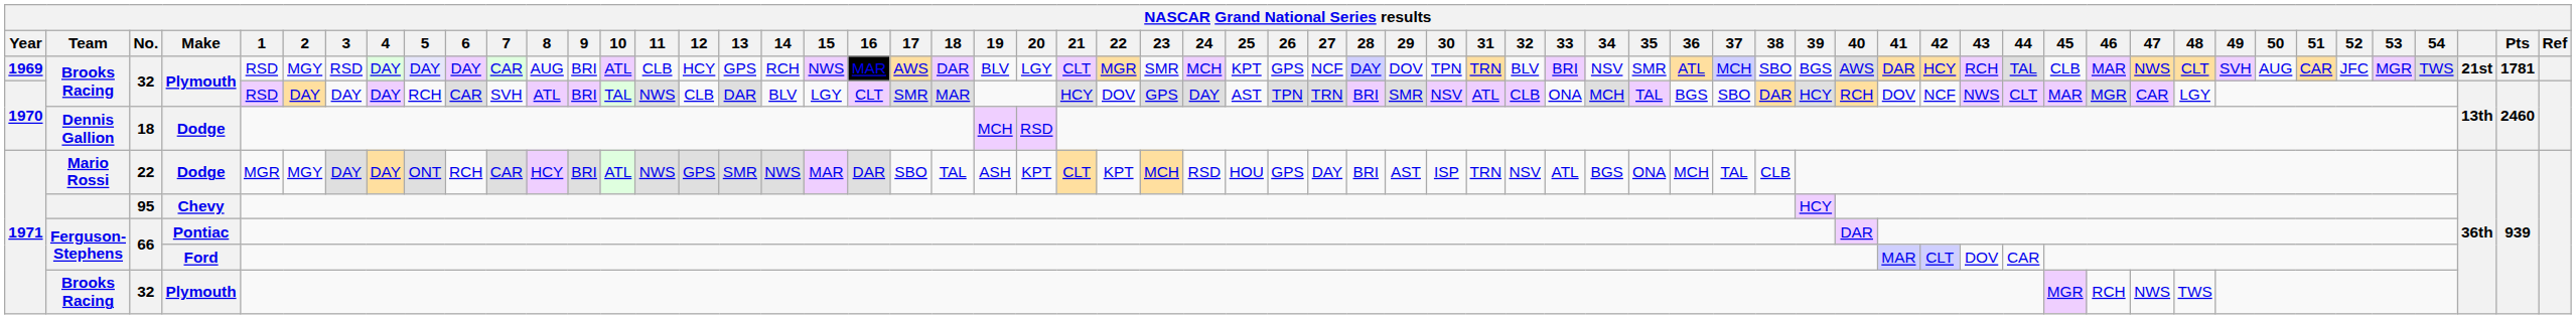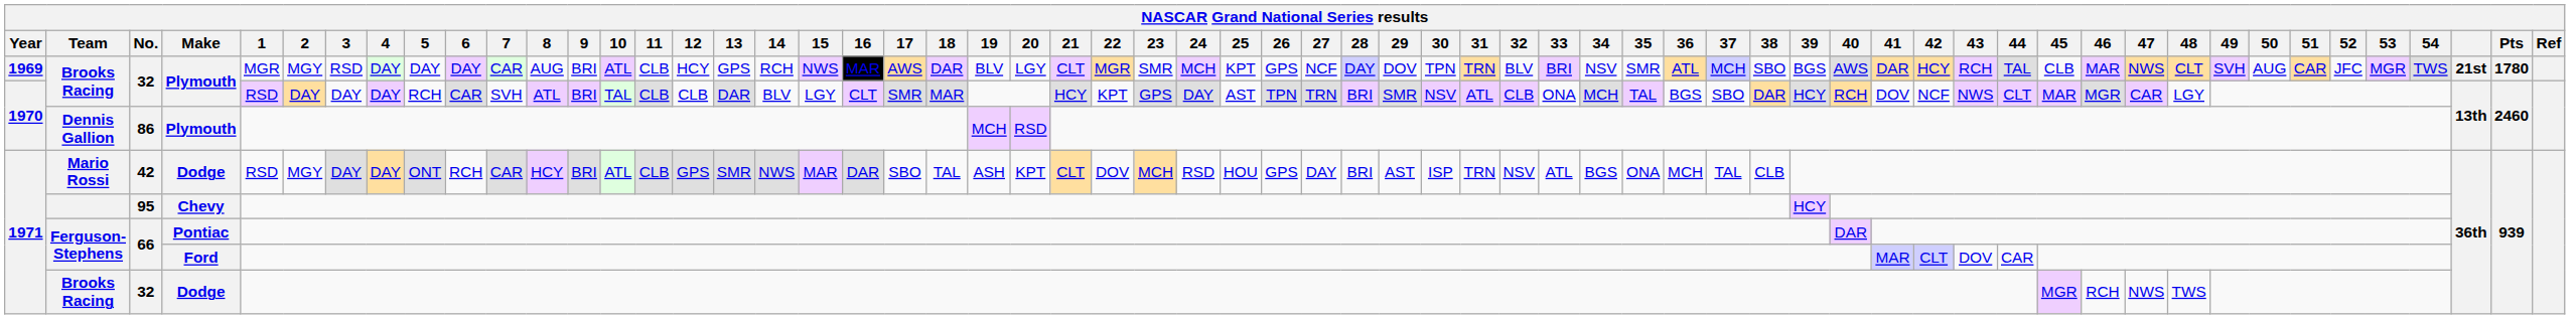 <table class="wikitable" style="text-align:center; font-size:75%">
 <tr>
 <th colspan="68"><a href='#'>NASCAR</a> <a href='#'>Grand National Series</a> results</th>
 </tr>
 <tr>
 <th>Year</th>
 <th>Team</th>
 <th>No.</th>
 <th>Make</th>
 <th>1</th>
 <th>2</th>
 <th>3</th>
 <th>4</th>
 <th>5</th>
 <th>6</th>
 <th>7</th>
 <th>8</th>
 <th>9</th>
 <th>10</th>
 <th>11</th>
 <th>12</th>
 <th>13</th>
 <th>14</th>
 <th>15</th>
 <th>16</th>
 <th>17</th>
 <th>18</th>
 <th>19</th>
 <th>20</th>
 <th>21</th>
 <th>22</th>
 <th>23</th>
 <th>24</th>
 <th>25</th>
 <th>26</th>
 <th>27</th>
 <th>28</th>
 <th>29</th>
 <th>30</th>
 <th>31</th>
 <th>32</th>
 <th>33</th>
 <th>34</th>
 <th>35</th>
 <th>36</th>
 <th>37</th>
 <th>38</th>
 <th>39</th>
 <th>40</th>
 <th>41</th>
 <th>42</th>
 <th>43</th>
 <th>44</th>
 <th>45</th>
 <th>46</th>
 <th>47</th>
 <th>48</th>
 <th>49</th>
 <th>50</th>
 <th>51</th>
 <th>52</th>
 <th>53</th>
 <th>54</th>
 <th></th>
 <th>Pts</th>
 <th>Ref</th>
 </tr>
 <tr>
 <th><a href='#'>1969</a></th>
 <th rowspan=2><a href='#'>Brooks Racing</a></th>
 <th rowspan=2>32</th>
 <th rowspan=2><a href='#'>Plymouth</a></th>
-<td><a href='#'>RSD</a></td>
+<td><a href='#'>MGR</a></td>
 <td><a href='#'>MGY</a></td>
 <td><a href='#'>RSD</a></td>
 <td style="background:#DFFFDF;"><a href='#'>DAY</a><br></td>
-<td style="background: lavender;"><a href='#'>DAY</a></td>
+<td><a href='#'>DAY</a></td>
 <td style="background:#EFCFFF;"><a href='#'>DAY</a><br></td>
 <td style="background:#DFFFDF;"><a href='#'>CAR</a><br></td>
 <td><a href='#'>AUG</a></td>
 <td><a href='#'>BRI</a></td>
 <td style="background:#EFCFFF;"><a href='#'>ATL</a><br></td>
 <td><a href='#'>CLB</a></td>
 <td><a href='#'>HCY</a></td>
 <td><a href='#'>GPS</a></td>
 <td><a href='#'>RCH</a></td>
 <td style="background:#EFCFFF;"><a href='#'>NWS</a><br></td>
 <td style="background:#000000; color:white"><a href='#'><span>MAR</span></a><br></td>
 <td style="background:#FFDF9F;"><a href='#'>AWS</a><br></td>
 <td style="background:#EFCFFF;"><a href='#'>DAR</a><br></td>
 <td><a href='#'>BLV</a></td>
 <td><a href='#'>LGY</a></td>
 <td style="background:#EFCFFF;"><a href='#'>CLT</a><br></td>
 <td style="background:#FFDF9F;"><a href='#'>MGR</a><br></td>
 <td><a href='#'>SMR</a></td>
 <td style="background:#EFCFFF;"><a href='#'>MCH</a><br></td>
 <td><a href='#'>KPT</a></td>
 <td><a href='#'>GPS</a></td>
 <td><a href='#'>NCF</a></td>
 <td style="background:#CFCFFF;"><a href='#'>DAY</a><br></td>
 <td><a href='#'>DOV</a></td>
 <td><a href='#'>TPN</a></td>
 <td style="background:#FFDF9F;"><a href='#'>TRN</a><br></td>
 <td><a href='#'>BLV</a></td>
 <td style="background:#EFCFFF;"><a href='#'>BRI</a><br></td>
 <td><a href='#'>NSV</a></td>
 <td><a href='#'>SMR</a></td>
 <td style="background:#FFDF9F;"><a href='#'>ATL</a><br></td>
 <td style="background:#CFCFFF;"><a href='#'>MCH</a><br></td>
 <td><a href='#'>SBO</a></td>
 <td><a href='#'>BGS</a></td>
 <td style="background:#DFDFDF;"><a href='#'>AWS</a><br></td>
 <td style="background:#FFDF9F;"><a href='#'>DAR</a><br></td>
 <td style="background:#FFDF9F;"><a href='#'>HCY</a><br></td>
 <td style="background:#EFCFFF;"><a href='#'>RCH</a><br></td>
 <td style="background:#DFDFDF;"><a href='#'>TAL</a><br></td>
 <td><a href='#'>CLB</a></td>
 <td style="background:#EFCFFF;"><a href='#'>MAR</a><br></td>
 <td style="background:#FFDF9F;"><a href='#'>NWS</a><br></td>
 <td style="background:#FFDF9F;"><a href='#'>CLT</a><br></td>
 <td style="background:#EFCFFF;"><a href='#'>SVH</a><br></td>
 <td><a href='#'>AUG</a></td>
 <td style="background:#FFDF9F;"><a href='#'>CAR</a><br></td>
 <td><a href='#'>JFC</a></td>
 <td style="background:#EFCFFF;"><a href='#'>MGR</a><br></td>
 <td style="background:#DFDFDF;"><a href='#'>TWS</a><br></td>
 <th>21st</th>
-<th>1781</th>
+<th>1780</th>
 <th></th>
 </tr>
 <tr>
 <th rowspan=2><a href='#'>1970</a></th>
 <td style="background:#EFCFFF;"><a href='#'>RSD</a><br></td>
 <td style="background:#FFDF9F;"><a href='#'>DAY</a><br></td>
 <td><a href='#'>DAY</a></td>
 <td style="background:#EFCFFF;"><a href='#'>DAY</a><br></td>
 <td><a href='#'>RCH</a></td>
 <td style="background:#DFDFDF;"><a href='#'>CAR</a><br></td>
 <td><a href='#'>SVH</a></td>
 <td style="background:#EFCFFF;"><a href='#'>ATL</a><br></td>
 <td style="background:#EFCFFF;"><a href='#'>BRI</a><br></td>
 <td style="background:#DFFFDF;"><a href='#'>TAL</a><br></td>
-<td style="background:#DFDFDF;"><a href='#'>NWS</a><br></td>
+<td style="background:#DFDFDF;"><a href='#'>CLB</a><br></td>
 <td><a href='#'>CLB</a></td>
 <td style="background:#DFDFDF;"><a href='#'>DAR</a><br></td>
 <td><a href='#'>BLV</a></td>
 <td><a href='#'>LGY</a></td>
 <td style="background:#EFCFFF;"><a href='#'>CLT</a><br></td>
 <td style="background:#DFDFDF;"><a href='#'>SMR</a><br></td>
 <td style="background:#DFDFDF;"><a href='#'>MAR</a><br></td>
 <td colspan=2></td>
 <td style="background:#DFDFDF;"><a href='#'>HCY</a><br></td>
-<td><a href='#'>DOV</a></td>
+<td><a href='#'>KPT</a></td>
 <td style="background:#DFDFDF;"><a href='#'>GPS</a><br></td>
 <td style="background:#DFDFDF;"><a href='#'>DAY</a><br></td>
 <td><a href='#'>AST</a></td>
 <td style="background:#DFDFDF;"><a href='#'>TPN</a><br></td>
 <td style="background:#DFDFDF;"><a href='#'>TRN</a><br></td>
 <td style="background:#EFCFFF;"><a href='#'>BRI</a><br></td>
 <td style="background:#DFDFDF;"><a href='#'>SMR</a><br></td>
 <td style="background:#EFCFFF;"><a href='#'>NSV</a><br></td>
 <td style="background:#EFCFFF;"><a href='#'>ATL</a><br></td>
 <td style="background:#EFCFFF;"><a href='#'>CLB</a><br></td>
 <td><a href='#'>ONA</a></td>
 <td style="background:#DFDFDF;"><a href='#'>MCH</a><br></td>
 <td style="background:#EFCFFF;"><a href='#'>TAL</a><br></td>
 <td><a href='#'>BGS</a></td>
 <td><a href='#'>SBO</a></td>
 <td style="background:#FFDF9F;"><a href='#'>DAR</a><br></td>
 <td style="background:#DFDFDF;"><a href='#'>HCY</a><br></td>
 <td style="background:#FFDF9F;"><a href='#'>RCH</a><br></td>
 <td><a href='#'>DOV</a></td>
 <td><a href='#'>NCF</a></td>
 <td style="background:#EFCFFF;"><a href='#'>NWS</a><br></td>
 <td style="background:#EFCFFF;"><a href='#'>CLT</a><br></td>
 <td style="background:#EFCFFF;"><a href='#'>MAR</a><br></td>
 <td style="background:#DFDFDF;"><a href='#'>MGR</a><br></td>
 <td style="background:#EFCFFF;"><a href='#'>CAR</a><br></td>
 <td><a href='#'>LGY</a></td>
 <td colspan=6></td>
 <th rowspan=2>13th</th>
 <th rowspan=2>2460</th>
 <th rowspan=2></th>
 </tr>
 <tr>
 <th><a href='#'>Dennis Gallion</a></th>
-<th>18</th>
-<th><a href='#'>Dodge</a></th>
+<th>86</th>
+<th><a href='#'>Plymouth</a></th>
 <td colspan=18></td>
 <td style="background:#EFCFFF;"><a href='#'>MCH</a><br></td>
 <td style="background:#EFCFFF;"><a href='#'>RSD</a><br></td>
 <td colspan=34></td>
 </tr>
 <tr>
 <th rowspan=5><a href='#'>1971</a></th>
 <th><a href='#'>Mario Rossi</a></th>
-<th>22</th>
+<th>42</th>
 <th><a href='#'>Dodge</a></th>
-<td><a href='#'>MGR</a></td>
+<td><a href='#'>RSD</a></td>
 <td><a href='#'>MGY</a></td>
 <td style="background:#DFDFDF;"><a href='#'>DAY</a><br></td>
 <td style="background:#FFDF9F;"><a href='#'>DAY</a><br></td>
 <td style="background:#DFDFDF;"><a href='#'>ONT</a><br></td>
 <td><a href='#'>RCH</a></td>
 <td style="background:#DFDFDF;"><a href='#'>CAR</a><br></td>
 <td style="background:#EFCFFF;"><a href='#'>HCY</a><br></td>
 <td style="background:#DFDFDF;"><a href='#'>BRI</a><br></td>
 <td style="background:#DFFFDF;"><a href='#'>ATL</a><br></td>
-<td style="background:#DFDFDF;"><a href='#'>NWS</a><br></td>
+<td style="background:#DFDFDF;"><a href='#'>CLB</a><br></td>
 <td style="background:#DFDFDF;"><a href='#'>GPS</a><br></td>
 <td style="background:#DFDFDF;"><a href='#'>SMR</a><br></td>
 <td style="background:#DFDFDF;"><a href='#'>NWS</a><br></td>
 <td style="background:#EFCFFF;"><a href='#'>MAR</a><br></td>
 <td style="background:#DFDFDF;"><a href='#'>DAR</a><br></td>
 <td><a href='#'>SBO</a></td>
 <td><a href='#'>TAL</a></td>
 <td><a href='#'>ASH</a></td>
 <td><a href='#'>KPT</a></td>
 <td style="background:#FFDF9F;"><a href='#'>CLT</a><br></td>
-<td><a href='#'>KPT</a></td>
+<td><a href='#'>DOV</a></td>
 <td style="background:#FFDF9F;"><a href='#'>MCH</a><br></td>
 <td><a href='#'>RSD</a></td>
 <td><a href='#'>HOU</a></td>
 <td><a href='#'>GPS</a></td>
 <td><a href='#'>DAY</a></td>
 <td><a href='#'>BRI</a></td>
 <td><a href='#'>AST</a></td>
 <td><a href='#'>ISP</a></td>
 <td><a href='#'>TRN</a></td>
 <td><a href='#'>NSV</a></td>
 <td><a href='#'>ATL</a></td>
 <td><a href='#'>BGS</a></td>
 <td><a href='#'>ONA</a></td>
 <td><a href='#'>MCH</a></td>
 <td><a href='#'>TAL</a></td>
 <td><a href='#'>CLB</a></td>
 <td colspan=16></td>
 <th rowspan=5>36th</th>
 <th rowspan=5>939</th>
 <th rowspan=5></th>
 </tr>
 <tr>
 <th></th>
 <th>95</th>
 <th><a href='#'>Chevy</a></th>
 <td colspan=38></td>
 <td style="background:#EFCFFF;"><a href='#'>HCY</a><br></td>
 <td colspan=15></td>
 </tr>
 <tr>
 <th rowspan=2><a href='#'>Ferguson-Stephens</a></th>
 <th rowspan=2>66</th>
 <th><a href='#'>Pontiac</a></th>
 <td colspan=39></td>
 <td style="background:#EFCFFF;"><a href='#'>DAR</a><br></td>
 <td colspan=14></td>
 </tr>
 <tr>
 <th><a href='#'>Ford</a></th>
 <td colspan=40></td>
 <td style="background:#CFCFFF;"><a href='#'>MAR</a><br></td>
 <td style="background:#CFCFFF;"><a href='#'>CLT</a><br></td>
 <td><a href='#'>DOV</a></td>
 <td><a href='#'>CAR</a></td>
 <td colspan=10></td>
 </tr>
 <tr>
 <th><a href='#'>Brooks Racing</a></th>
 <th>32</th>
-<th><a href='#'>Plymouth</a></th>
+<th><a href='#'>Dodge</a></th>
 <td colspan=44></td>
 <td style="background:#EFCFFF;"><a href='#'>MGR</a><br></td>
 <td><a href='#'>RCH</a></td>
 <td><a href='#'>NWS</a></td>
 <td><a href='#'>TWS</a></td>
 <td colspan=6></td>
 </tr>
 </table>
